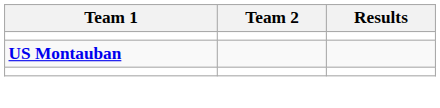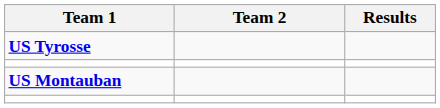 <table class="wikitable" width=400>
 <tr>
 <th>Team 1</th>
 <th>Team 2</th>
 <th>Results</th>
+</tr>
+<tr>
+<td width=150><strong><a href='#'>US Tyrosse</a></strong></td>
+<td width=150></td>
+<td align="center"></td>
 </tr>
 <tr bgcolor="white">
 <td></td>
 <td></td>
 <td align="center"></td>
 </tr>
 <tr>
 <td><strong> <a href='#'>US Montauban</a></strong></td>
 <td></td>
 <td align="center"></td>
 </tr>
 <tr bgcolor="white">
 <td></td>
 <td></td>
 <td align="center"></td>
 </tr>
 </table>
